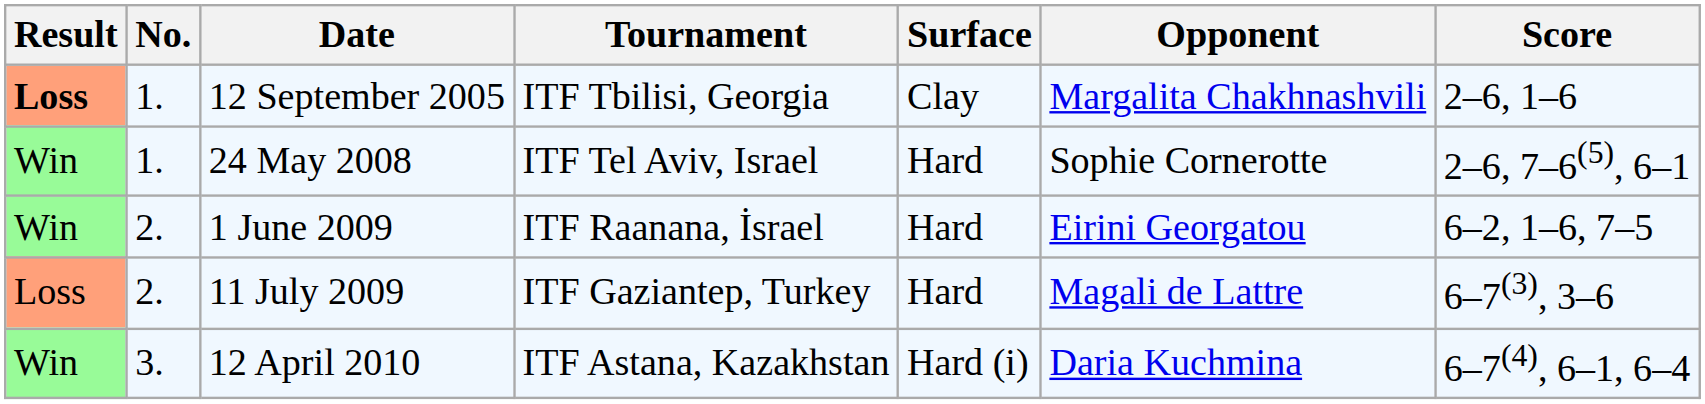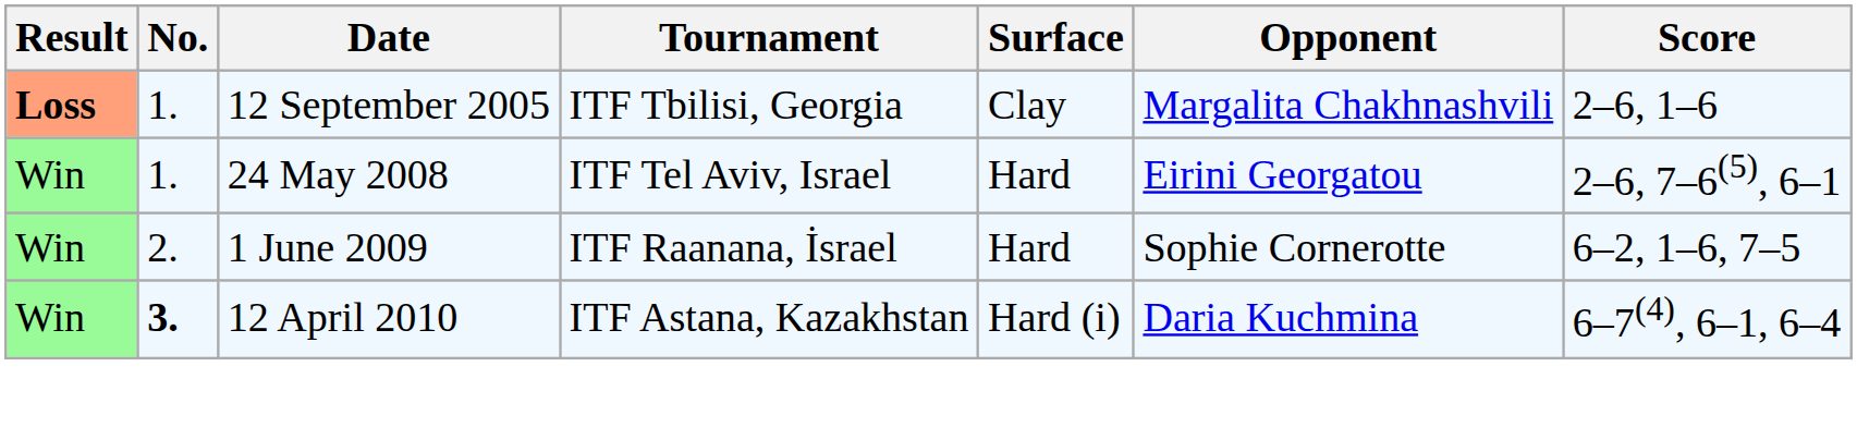 <table class="sortable wikitable">
 <tr>
 <th>Result</th>
 <th>No.</th>
 <th>Date</th>
 <th>Tournament</th>
 <th>Surface</th>
 <th>Opponent</th>
 <th class="unsortable">Score</th>
 </tr>
 <tr style="background:#f0f8ff;">
 <td style="background:#ffa07a;"><strong>Loss</strong></td>
 <td>1.</td>
 <td>12 September 2005</td>
 <td>ITF Tbilisi, Georgia</td>
 <td>Clay</td>
 <td> <a href='#'>Margalita Chakhnashvili</a></td>
 <td>2–6, 1–6</td>
 </tr>
 <tr style="background:#f0f8ff;">
 <td style="background:#98fb98;">Win</td>
 <td>1.</td>
 <td>24 May 2008</td>
 <td>ITF Tel Aviv, Israel</td>
 <td>Hard</td>
-<td> Sophie Cornerotte</td>
+<td> <a href='#'>Eirini Georgatou</a></td>
 <td>2–6, 7–6<sup>(5)</sup>, 6–1</td>
 </tr>
 <tr style="background:#f0f8ff;">
 <td style="background:#98fb98;">Win</td>
 <td>2.</td>
 <td>1 June 2009</td>
 <td>ITF Raanana, İsrael</td>
 <td>Hard</td>
-<td> <a href='#'>Eirini Georgatou</a></td>
+<td> Sophie Cornerotte</td>
 <td>6–2, 1–6, 7–5</td>
 </tr>
 <tr style="background:#f0f8ff;">
-<td style="background:#ffa07a;">Loss</td>
-<td>2.</td>
-<td>11 July 2009</td>
-<td>ITF Gaziantep, Turkey</td>
-<td>Hard</td>
-<td> <a href='#'>Magali de Lattre</a></td>
-<td>6–7<sup>(3)</sup>, 3–6</td>
-</tr>
-<tr style="background:#f0f8ff;">
 <td style="background:#98fb98;">Win</td>
-<td>3.</td>
+<td><strong>3.</strong></td>
 <td>12 April 2010</td>
 <td>ITF Astana, Kazakhstan</td>
 <td>Hard (i)</td>
 <td> <a href='#'>Daria Kuchmina</a></td>
 <td>6–7<sup>(4)</sup>, 6–1, 6–4</td>
 </tr>
 </table>
